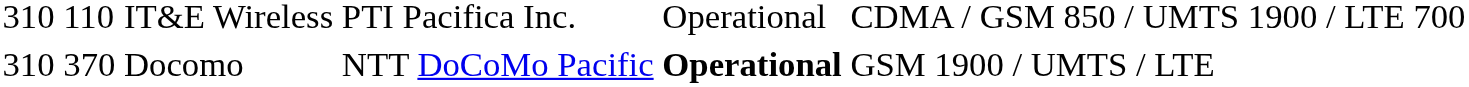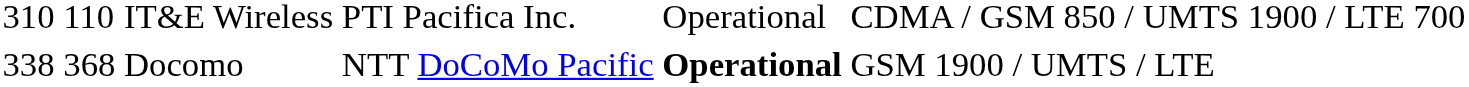 <table>
 <tr>
 <td>310</td>
 <td>110</td>
 <td>IT&E Wireless</td>
 <td>PTI Pacifica Inc.</td>
 <td>Operational</td>
 <td>CDMA / GSM 850 / UMTS 1900 / LTE 700</td>
 <td></td>
 </tr>
 <tr>
-<td>310</td>
-<td>370</td>
+<td>338</td>
+<td>368</td>
 <td>Docomo</td>
 <td>NTT <a href='#'>DoCoMo Pacific</a></td>
 <td><strong>Operational</strong></td>
 <td>GSM 1900 / UMTS / LTE</td>
 <td></td>
 </tr>
 </table>
